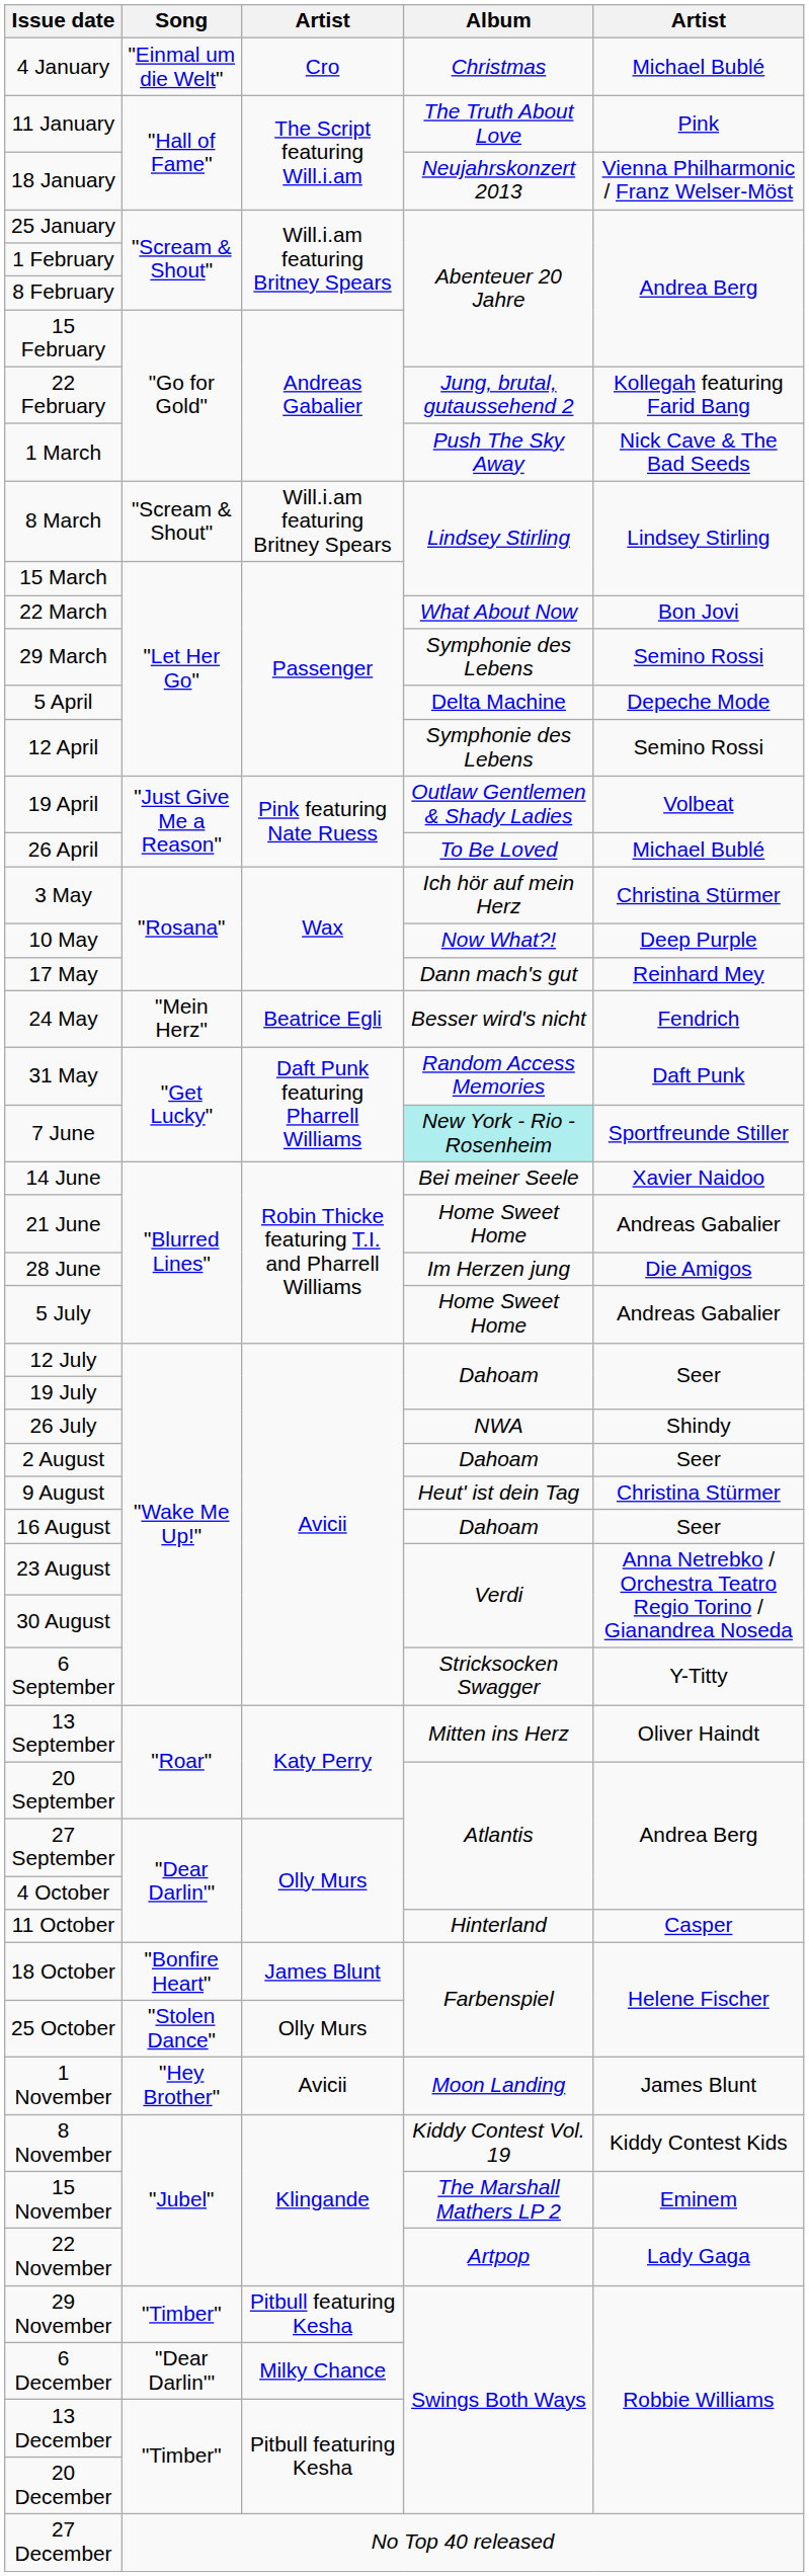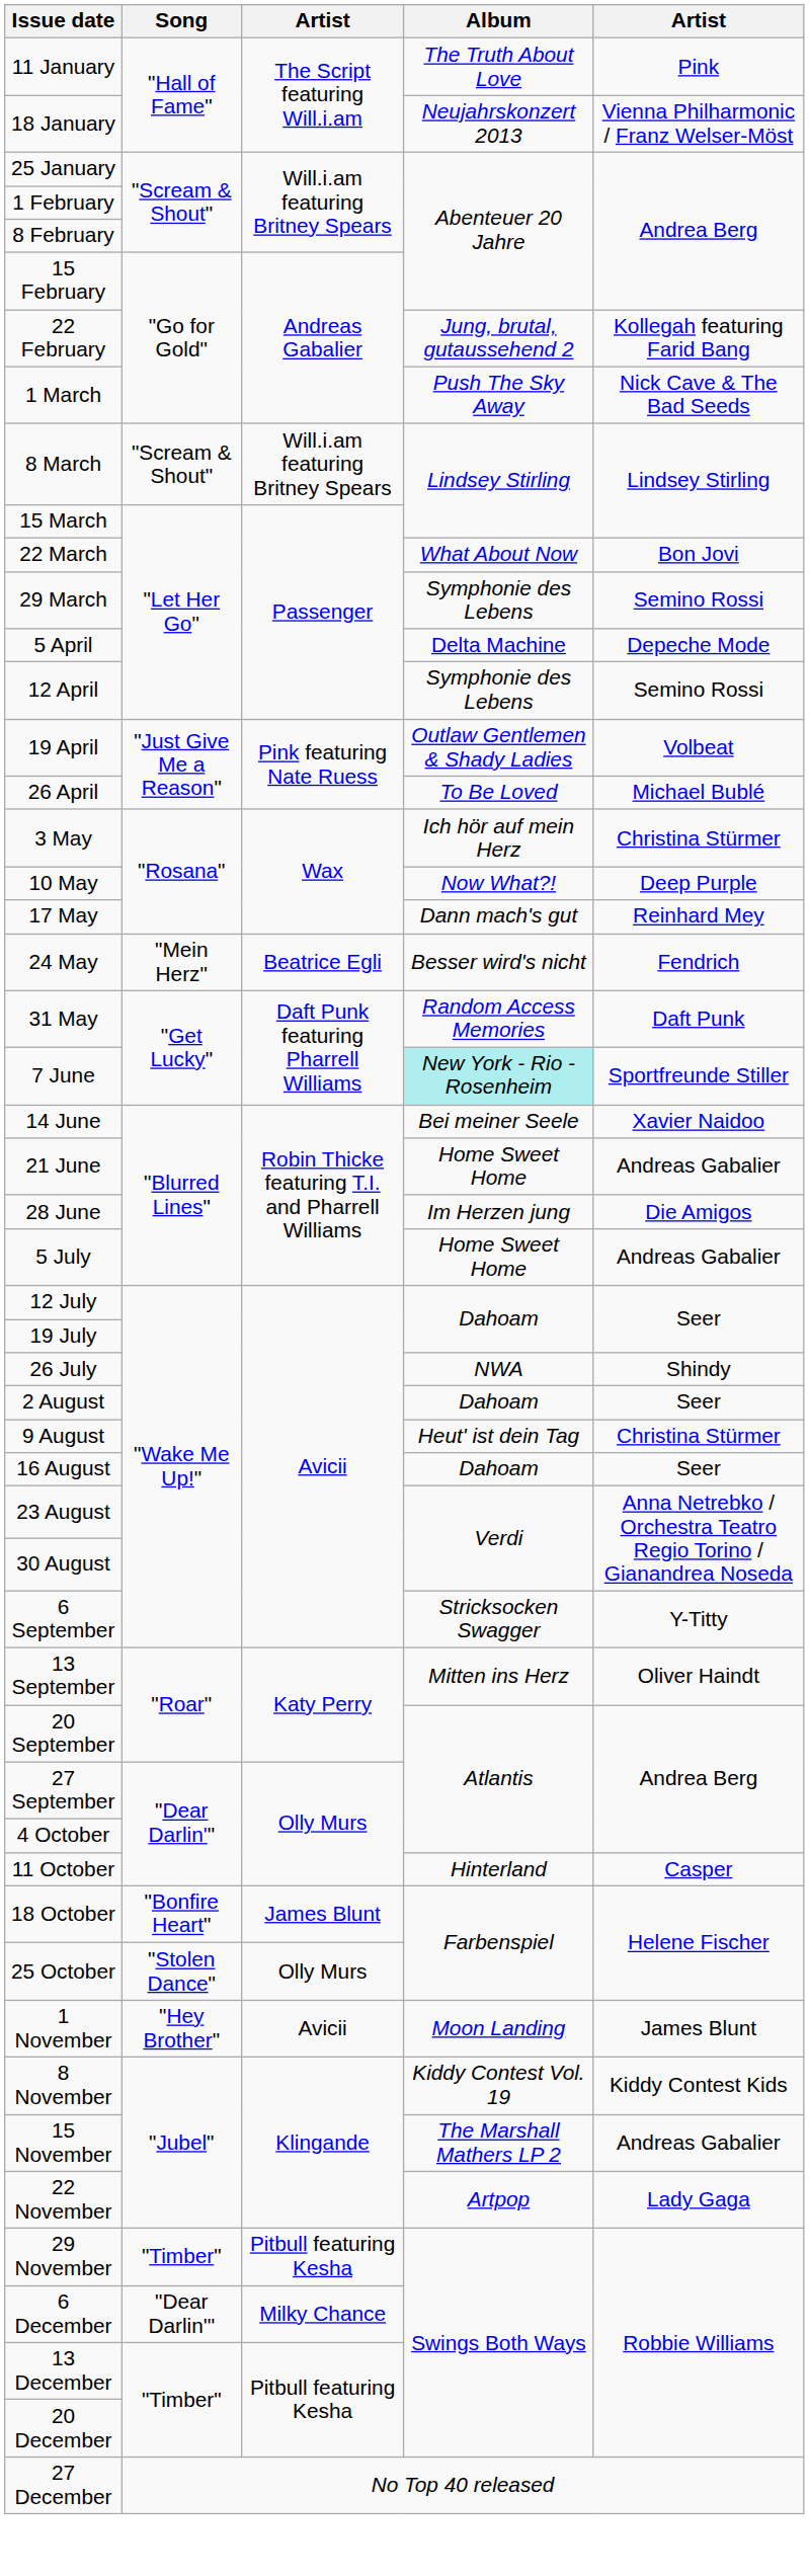 <table class="wikitable plainrowheaders" style="text-align:center">
 <tr>
 <th>Issue date</th>
 <th>Song</th>
 <th>Artist</th>
 <th>Album</th>
 <th>Artist</th>
-</tr>
-<tr>
-<td>4 January</td>
-<td>"<a href='#'>Einmal um die Welt</a>"</td>
-<td><a href='#'>Cro</a></td>
-<td><em><a href='#'>Christmas</a></em></td>
-<td><a href='#'>Michael Bublé</a></td>
 </tr>
 <tr>
 <td>11 January</td>
 <td rowspan="2">"<a href='#'>Hall of Fame</a>"</td>
 <td rowspan="2"><a href='#'>The Script</a> featuring <a href='#'>Will.i.am</a></td>
 <td><em><a href='#'>The Truth About Love</a></em></td>
 <td><a href='#'>Pink</a></td>
 </tr>
 <tr>
 <td>18 January</td>
 <td><em><a href='#'>Neujahrskonzert</a> 2013</em></td>
 <td><a href='#'>Vienna Philharmonic</a> / <a href='#'>Franz Welser-Möst</a></td>
 </tr>
 <tr>
 <td>25 January</td>
 <td rowspan="3">"<a href='#'>Scream & Shout</a>"</td>
 <td rowspan="3">Will.i.am featuring <a href='#'>Britney Spears</a></td>
 <td rowspan=4><em>Abenteuer 20 Jahre</em></td>
 <td rowspan=4><a href='#'>Andrea Berg</a></td>
 </tr>
 <tr>
 <td>1 February</td>
 </tr>
 <tr>
 <td>8 February</td>
 </tr>
 <tr>
 <td>15 February</td>
 <td rowspan="3">"Go for Gold"</td>
 <td rowspan="3"><a href='#'>Andreas Gabalier</a></td>
 </tr>
 <tr>
 <td>22 February</td>
 <td><em><a href='#'>Jung, brutal, gutaussehend 2</a></em></td>
 <td><a href='#'>Kollegah</a> featuring <a href='#'>Farid Bang</a></td>
 </tr>
 <tr>
 <td>1 March</td>
 <td><em><a href='#'>Push The Sky Away</a></em></td>
 <td><a href='#'>Nick Cave & The Bad Seeds</a></td>
 </tr>
 <tr>
 <td>8 March</td>
 <td>"Scream & Shout"</td>
 <td>Will.i.am featuring Britney Spears</td>
 <td rowspan=2><em><a href='#'>Lindsey Stirling</a></em></td>
 <td rowspan=2><a href='#'>Lindsey Stirling</a></td>
 </tr>
 <tr>
 <td>15 March</td>
 <td rowspan=5>"<a href='#'>Let Her Go</a>"</td>
 <td rowspan=5><a href='#'>Passenger</a></td>
 </tr>
 <tr>
 <td>22 March</td>
 <td><em><a href='#'>What About Now</a></em></td>
 <td><a href='#'>Bon Jovi</a></td>
 </tr>
 <tr>
 <td>29 March</td>
 <td><em>Symphonie des Lebens</em></td>
 <td><a href='#'>Semino Rossi</a></td>
 </tr>
 <tr>
 <td>5 April</td>
 <td><a href='#'>Delta Machine</a></td>
 <td><a href='#'>Depeche Mode</a></td>
 </tr>
 <tr>
 <td>12 April</td>
 <td><em>Symphonie des Lebens</em></td>
 <td>Semino Rossi</td>
 </tr>
 <tr>
 <td>19 April</td>
 <td rowspan="2">"<a href='#'>Just Give Me a Reason</a>"</td>
 <td rowspan="2"><a href='#'>Pink</a> featuring <a href='#'>Nate Ruess</a></td>
 <td><em><a href='#'>Outlaw Gentlemen & Shady Ladies</a></em></td>
 <td><a href='#'>Volbeat</a></td>
 </tr>
 <tr>
 <td>26 April</td>
 <td><em><a href='#'>To Be Loved</a></em></td>
 <td><a href='#'>Michael Bublé</a></td>
 </tr>
 <tr>
 <td>3 May</td>
 <td rowspan="3">"<a href='#'>Rosana</a>"</td>
 <td rowspan="3"><a href='#'>Wax</a></td>
 <td><em>Ich hör auf mein Herz</em></td>
 <td><a href='#'>Christina Stürmer</a></td>
 </tr>
 <tr>
 <td>10 May</td>
 <td><em><a href='#'>Now What?!</a></em></td>
 <td><a href='#'>Deep Purple</a></td>
 </tr>
 <tr>
 <td>17 May</td>
 <td><em>Dann mach's gut</em></td>
 <td><a href='#'>Reinhard Mey</a></td>
 </tr>
 <tr>
 <td>24 May</td>
 <td>"Mein Herz"</td>
 <td><a href='#'>Beatrice Egli</a></td>
 <td><em>Besser wird's nicht</em></td>
 <td><a href='#'>Fendrich</a></td>
 </tr>
 <tr>
 <td>31 May</td>
 <td rowspan=2>"<a href='#'>Get Lucky</a>"</td>
 <td rowspan="2"><a href='#'>Daft Punk</a> featuring <a href='#'>Pharrell Williams</a></td>
 <td><em><a href='#'>Random Access Memories</a></em></td>
 <td><a href='#'>Daft Punk</a></td>
 </tr>
 <tr>
 <td>7 June</td>
 <td style="background: paleturquoise;"><em>New York - Rio - Rosenheim</em></td>
 <td><a href='#'>Sportfreunde Stiller</a></td>
 </tr>
 <tr>
 <td>14 June</td>
 <td rowspan="4">"<a href='#'>Blurred Lines</a>"</td>
 <td rowspan="4"><a href='#'>Robin Thicke</a> featuring <a href='#'>T.I.</a> and Pharrell Williams</td>
 <td><em>Bei meiner Seele</em></td>
 <td><a href='#'>Xavier Naidoo</a></td>
 </tr>
 <tr>
 <td>21 June</td>
 <td><em>Home Sweet Home</em></td>
 <td>Andreas Gabalier</td>
 </tr>
 <tr>
 <td>28 June</td>
 <td><em>Im Herzen jung</em></td>
 <td><a href='#'>Die Amigos</a></td>
 </tr>
 <tr>
 <td>5 July</td>
 <td><em>Home Sweet Home</em></td>
 <td>Andreas Gabalier</td>
 </tr>
 <tr>
 <td>12 July</td>
 <td rowspan=9>"<a href='#'>Wake Me Up!</a>"</td>
 <td rowspan=9><a href='#'>Avicii</a></td>
 <td rowspan="2"><em>Dahoam</em></td>
 <td rowspan="2">Seer</td>
 </tr>
 <tr>
 <td>19 July</td>
 </tr>
 <tr>
 <td>26 July</td>
 <td><em>NWA</em></td>
 <td>Shindy</td>
 </tr>
 <tr>
 <td>2 August</td>
 <td><em>Dahoam</em></td>
 <td>Seer</td>
 </tr>
 <tr>
 <td>9 August</td>
 <td><em>Heut' ist dein Tag</em></td>
 <td><a href='#'>Christina Stürmer</a></td>
 </tr>
 <tr>
 <td>16 August</td>
 <td><em>Dahoam</em></td>
 <td>Seer</td>
 </tr>
 <tr>
 <td>23 August</td>
 <td rowspan="2"><em>Verdi</em></td>
 <td rowspan="2"><a href='#'>Anna Netrebko</a> / <a href='#'>Orchestra Teatro Regio Torino</a> / <a href='#'>Gianandrea Noseda</a></td>
 </tr>
 <tr>
 <td>30 August</td>
 </tr>
 <tr>
 <td>6 September</td>
 <td><em>Stricksocken Swagger</em></td>
 <td>Y-Titty</td>
 </tr>
 <tr>
 <td>13 September</td>
 <td rowspan="2">"<a href='#'>Roar</a>"</td>
 <td rowspan="2"><a href='#'>Katy Perry</a></td>
 <td><em>Mitten ins Herz</em></td>
 <td>Oliver Haindt</td>
 </tr>
 <tr>
 <td>20 September</td>
 <td rowspan="3"><em>Atlantis</em></td>
 <td rowspan="3">Andrea Berg</td>
 </tr>
 <tr>
 <td>27 September</td>
 <td rowspan="3">"<a href='#'>Dear Darlin'</a>"</td>
 <td rowspan="3"><a href='#'>Olly Murs</a></td>
 </tr>
 <tr>
 <td>4 October</td>
 </tr>
 <tr>
 <td>11 October</td>
 <td><em>Hinterland</em></td>
 <td><a href='#'>Casper</a></td>
 </tr>
 <tr>
 <td>18 October</td>
 <td>"<a href='#'>Bonfire Heart</a>"</td>
 <td><a href='#'>James Blunt</a></td>
 <td rowspan="2"><em>Farbenspiel</em></td>
 <td rowspan="2"><a href='#'>Helene Fischer</a></td>
 </tr>
 <tr>
 <td>25 October</td>
 <td>"<a href='#'>Stolen Dance</a>"</td>
 <td>Olly Murs</td>
 </tr>
 <tr>
 <td>1 November</td>
 <td>"<a href='#'>Hey Brother</a>"</td>
 <td>Avicii</td>
 <td><em><a href='#'>Moon Landing</a></em></td>
 <td>James Blunt</td>
 </tr>
 <tr>
 <td>8 November</td>
 <td rowspan="3">"<a href='#'>Jubel</a>"</td>
 <td rowspan="3"><a href='#'>Klingande</a></td>
 <td><em>Kiddy Contest Vol. 19</em></td>
 <td>Kiddy Contest Kids</td>
 </tr>
 <tr>
 <td>15 November</td>
 <td><em><a href='#'>The Marshall Mathers LP 2</a></em></td>
-<td><a href='#'>Eminem</a></td>
+<td>Andreas Gabalier</td>
 </tr>
 <tr>
 <td>22 November</td>
 <td><em><a href='#'>Artpop</a></em></td>
 <td><a href='#'>Lady Gaga</a></td>
 </tr>
 <tr>
 <td>29 November</td>
 <td>"<a href='#'>Timber</a>"</td>
 <td><a href='#'>Pitbull</a> featuring <a href='#'>Kesha</a></td>
 <td rowspan="4"><a href='#'>Swings Both Ways</a></td>
 <td rowspan="4"><a href='#'>Robbie Williams</a></td>
 </tr>
 <tr>
 <td>6 December</td>
 <td>"Dear Darlin'"</td>
 <td><a href='#'>Milky Chance</a></td>
 </tr>
 <tr>
 <td>13 December</td>
 <td rowspan="2">"Timber"</td>
 <td rowspan="2">Pitbull featuring Kesha</td>
 </tr>
 <tr>
 <td>20 December</td>
 </tr>
 <tr>
 <td scope="row">27 December</td>
 <td style="text-align:center;" colspan="4"><em>No Top 40 released</em></td>
 </tr>
 </table>
